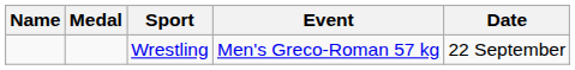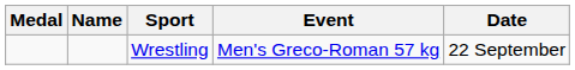 <table class="wikitable sortable" style="font-size:90%">
 <tr>
+<th>Medal</th>
 <th>Name</th>
-<th>Medal</th>
 <th>Sport</th>
 <th>Event</th>
 <th>Date</th>
 </tr>
 <tr>
 <td></td>
 <td></td>
 <td><a href='#'>Wrestling</a></td>
 <td><a href='#'>Men's Greco-Roman 57 kg</a></td>
 <td>22 September</td>
 </tr>
 </table>
